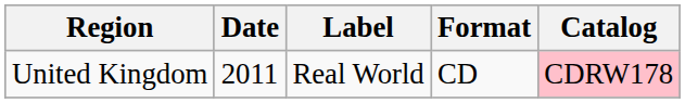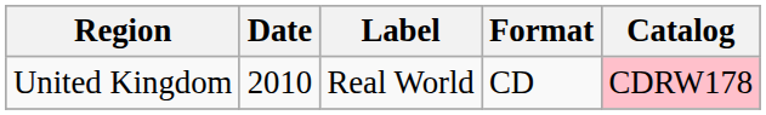 <table class="wikitable">
 <tr>
 <th>Region</th>
 <th>Date</th>
 <th>Label</th>
 <th>Format</th>
 <th>Catalog</th>
 </tr>
 <tr>
 <td>United Kingdom</td>
-<td>2011</td>
+<td>2010</td>
 <td>Real World</td>
 <td>CD</td>
 <td style="background: pink;">CDRW178</td>
 </tr>
 </table>
